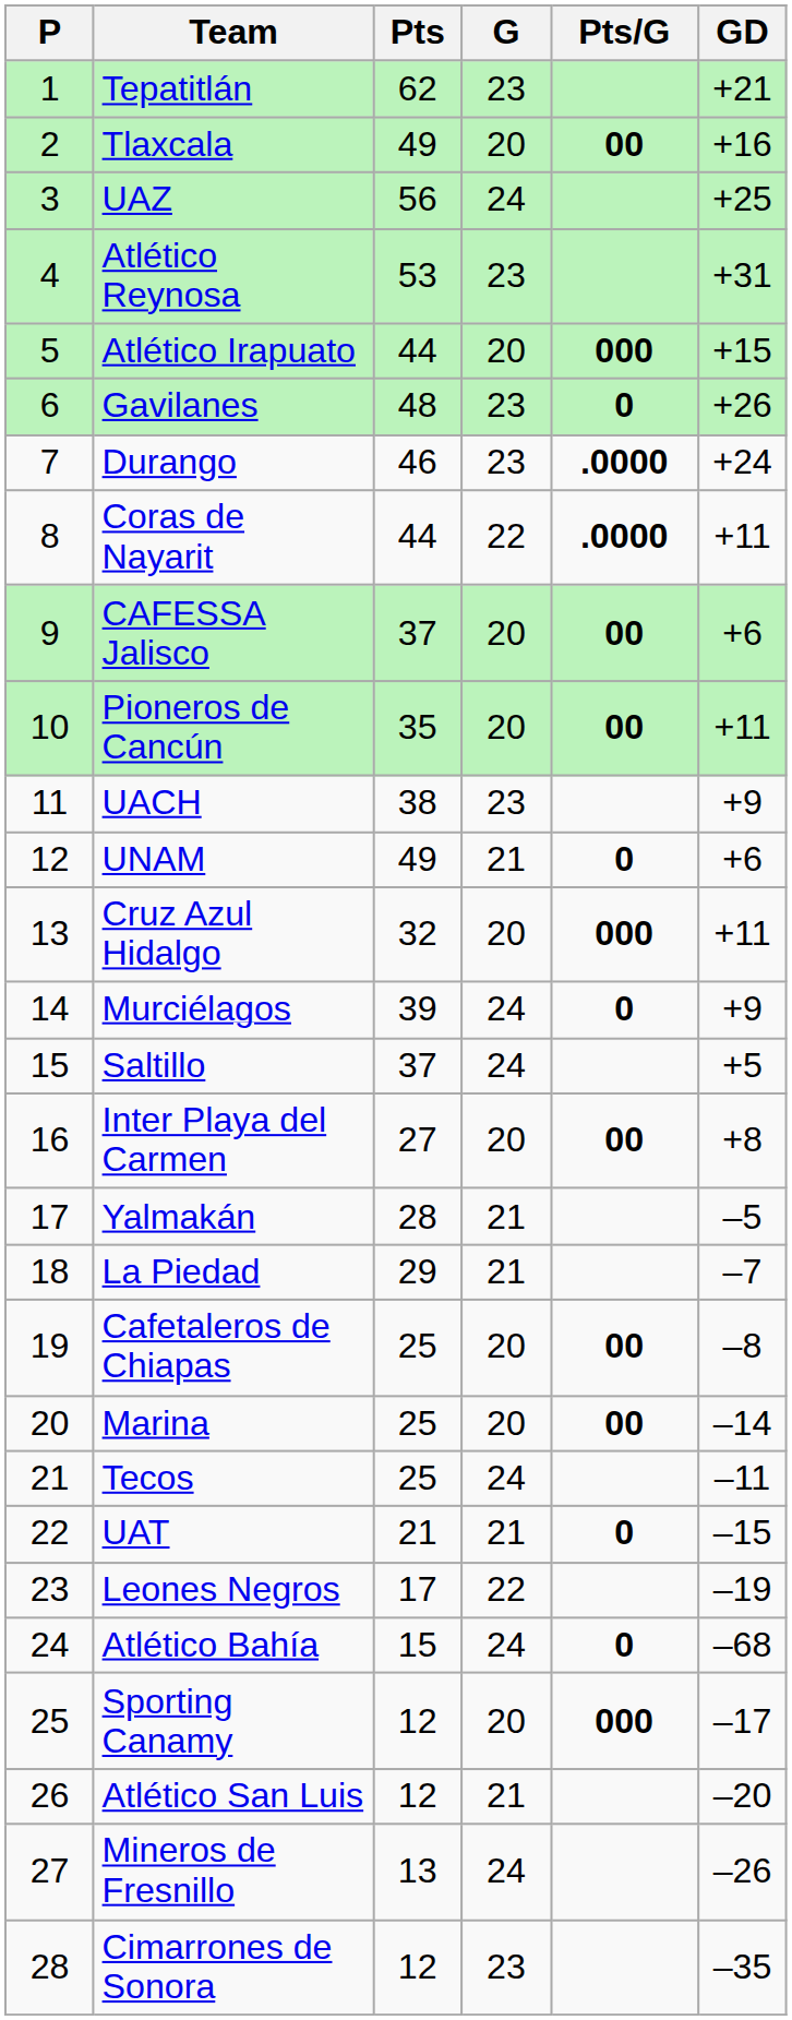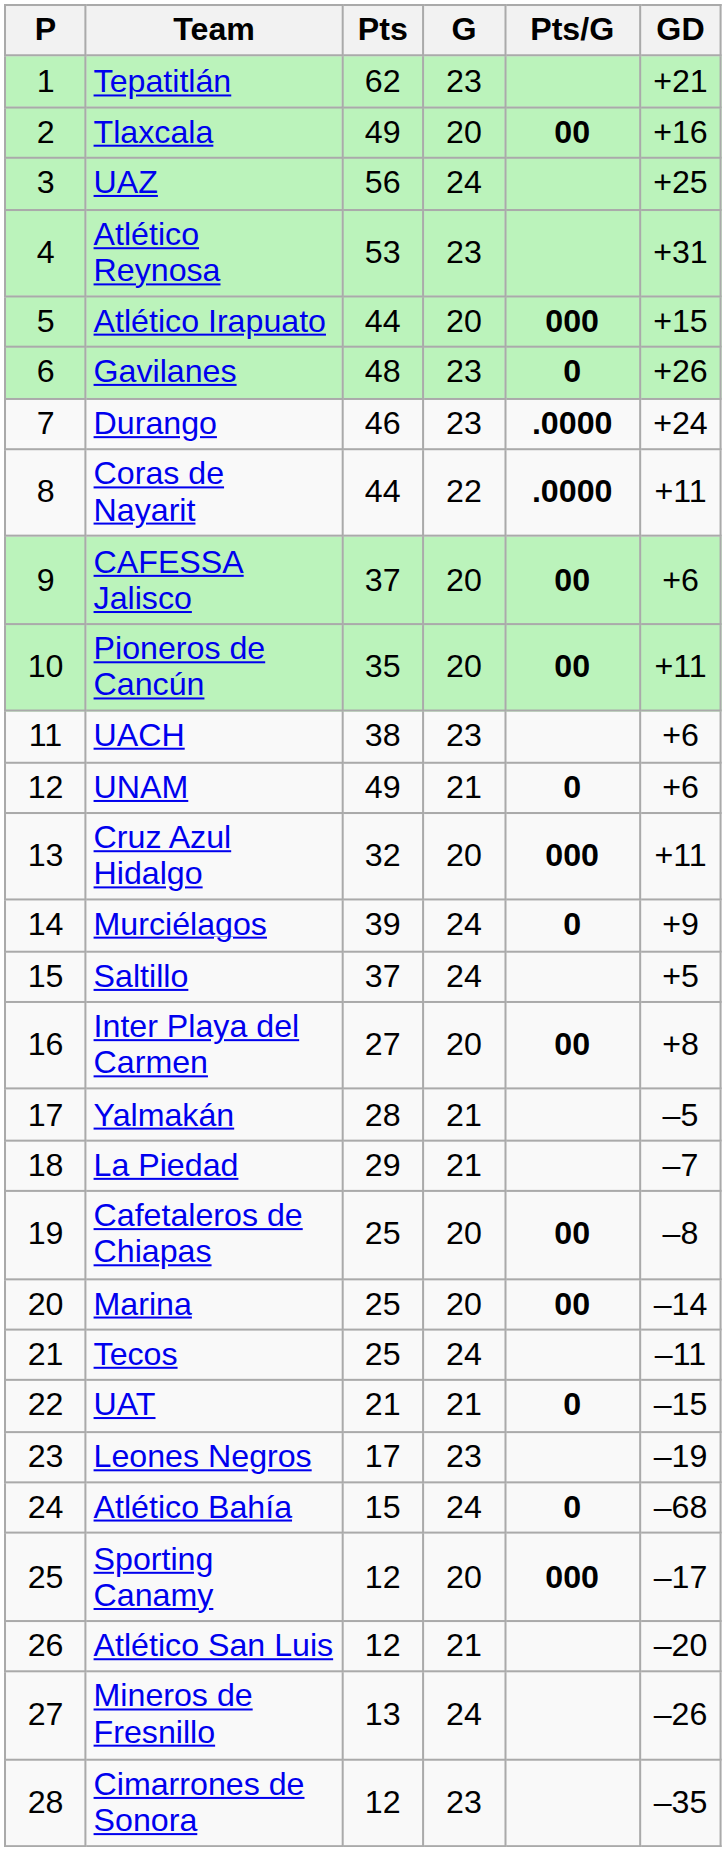 <table class="wikitable" style="text-align: center;">
 <tr>
 <th width=33>P</th>
 <th width=120>Team</th>
 <th width=33>Pts</th>
 <th width=33>G</th>
 <th width=60>Pts/G</th>
 <th width=33>GD</th>
 </tr>
 <tr bgcolor=#BBF3BB>
 <td>1</td>
 <td align=left><a href='#'>Tepatitlán</a></td>
 <td>62</td>
 <td>23</td>
 <td><strong></strong></td>
 <td>+21</td>
 </tr>
 <tr bgcolor=#BBF3BB>
 <td>2</td>
 <td align=left><a href='#'>Tlaxcala</a></td>
 <td>49</td>
 <td>20</td>
 <td><strong>00</strong></td>
 <td>+16</td>
 </tr>
 <tr bgcolor=#BBF3BB>
 <td>3</td>
 <td align=left><a href='#'>UAZ</a></td>
 <td>56</td>
 <td>24</td>
 <td><strong></strong></td>
 <td>+25</td>
 </tr>
 <tr bgcolor=#BBF3BB>
 <td>4</td>
 <td align=left><a href='#'>Atlético Reynosa</a></td>
 <td>53</td>
 <td>23</td>
 <td><strong></strong></td>
 <td>+31</td>
 </tr>
 <tr bgcolor=#BBF3BB>
 <td>5</td>
 <td align=left><a href='#'>Atlético Irapuato</a></td>
 <td>44</td>
 <td>20</td>
 <td><strong>000</strong></td>
 <td>+15</td>
 </tr>
 <tr bgcolor=#BBF3BB>
 <td>6</td>
 <td align=left><a href='#'>Gavilanes</a></td>
 <td>48</td>
 <td>23</td>
 <td><strong>0</strong></td>
 <td>+26</td>
 </tr>
 <tr>
 <td>7</td>
 <td align=left><a href='#'>Durango</a></td>
 <td>46</td>
 <td>23</td>
 <td><strong>.0000</strong></td>
 <td>+24</td>
 </tr>
 <tr>
 <td>8</td>
 <td align=left><a href='#'>Coras de Nayarit</a></td>
 <td>44</td>
 <td>22</td>
 <td><strong>.0000</strong></td>
 <td>+11</td>
 </tr>
 <tr bgcolor=#BBF3BB>
 <td>9</td>
 <td align=left><a href='#'>CAFESSA Jalisco</a></td>
 <td>37</td>
 <td>20</td>
 <td><strong>00</strong></td>
 <td>+6</td>
 </tr>
 <tr bgcolor=#BBF3BB>
 <td>10</td>
 <td align=left><a href='#'>Pioneros de Cancún</a></td>
 <td>35</td>
 <td>20</td>
 <td><strong>00</strong></td>
 <td>+11</td>
 </tr>
 <tr>
 <td>11</td>
 <td align=left><a href='#'>UACH</a></td>
 <td>38</td>
 <td>23</td>
 <td><strong></strong></td>
-<td>+9</td>
+<td>+6</td>
 </tr>
 <tr>
 <td>12</td>
 <td align=left><a href='#'>UNAM</a></td>
 <td>49</td>
 <td>21</td>
 <td><strong>0</strong></td>
 <td>+6</td>
 </tr>
 <tr>
 <td>13</td>
 <td align=left><a href='#'>Cruz Azul Hidalgo</a></td>
 <td>32</td>
 <td>20</td>
 <td><strong>000</strong></td>
 <td>+11</td>
 </tr>
 <tr>
 <td>14</td>
 <td align=left><a href='#'>Murciélagos</a></td>
 <td>39</td>
 <td>24</td>
 <td><strong>0</strong></td>
 <td>+9</td>
 </tr>
 <tr>
 <td>15</td>
 <td align=left><a href='#'>Saltillo</a></td>
 <td>37</td>
 <td>24</td>
 <td><strong></strong></td>
 <td>+5</td>
 </tr>
 <tr>
 <td>16</td>
 <td align=left><a href='#'>Inter Playa del Carmen</a></td>
 <td>27</td>
 <td>20</td>
 <td><strong>00</strong></td>
 <td>+8</td>
 </tr>
 <tr>
 <td>17</td>
 <td align=left><a href='#'>Yalmakán</a></td>
 <td>28</td>
 <td>21</td>
 <td><strong></strong></td>
 <td>–5</td>
 </tr>
 <tr>
 <td>18</td>
 <td align=left><a href='#'>La Piedad</a></td>
 <td>29</td>
 <td>21</td>
 <td><strong></strong></td>
 <td>–7</td>
 </tr>
 <tr>
 <td>19</td>
 <td align=left><a href='#'>Cafetaleros de Chiapas</a></td>
 <td>25</td>
 <td>20</td>
 <td><strong>00</strong></td>
 <td>–8</td>
 </tr>
 <tr>
 <td>20</td>
 <td align=left><a href='#'>Marina</a></td>
 <td>25</td>
 <td>20</td>
 <td><strong>00</strong></td>
 <td>–14</td>
 </tr>
 <tr>
 <td>21</td>
 <td align=left><a href='#'>Tecos</a></td>
 <td>25</td>
 <td>24</td>
 <td><strong></strong></td>
 <td>–11</td>
 </tr>
 <tr>
 <td>22</td>
 <td align=left><a href='#'>UAT</a></td>
 <td>21</td>
 <td>21</td>
 <td><strong>0</strong></td>
 <td>–15</td>
 </tr>
 <tr>
 <td>23</td>
 <td align=left><a href='#'>Leones Negros</a></td>
 <td>17</td>
-<td>22</td>
+<td>23</td>
 <td><strong></strong></td>
 <td>–19</td>
 </tr>
 <tr>
 <td>24</td>
 <td align=left><a href='#'>Atlético Bahía</a></td>
 <td>15</td>
 <td>24</td>
 <td><strong>0</strong></td>
 <td>–68</td>
 </tr>
 <tr>
 <td>25</td>
 <td align=left><a href='#'>Sporting Canamy</a></td>
 <td>12</td>
 <td>20</td>
 <td><strong>000</strong></td>
 <td>–17</td>
 </tr>
 <tr>
 <td>26</td>
 <td align=left><a href='#'>Atlético San Luis</a></td>
 <td>12</td>
 <td>21</td>
 <td><strong></strong></td>
 <td>–20</td>
 </tr>
 <tr>
 <td>27</td>
 <td align=left><a href='#'>Mineros de Fresnillo</a></td>
 <td>13</td>
 <td>24</td>
 <td><strong></strong></td>
 <td>–26</td>
 </tr>
 <tr>
 <td>28</td>
 <td align=left><a href='#'>Cimarrones de Sonora</a></td>
 <td>12</td>
 <td>23</td>
 <td><strong></strong></td>
 <td>–35</td>
 </tr>
 </table>
